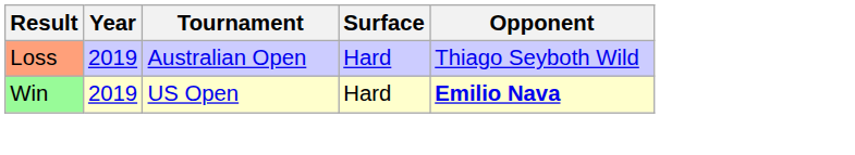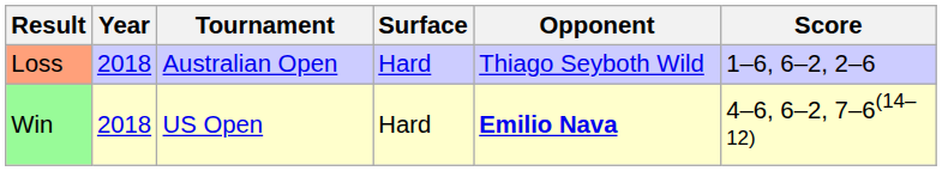 <table class="sortable wikitable" style=font-size:97%>
 <tr>
 <th>Result</th>
 <th>Year</th>
 <th width=130>Tournament</th>
 <th>Surface</th>
 <th width=150>Opponent</th>
+<th width=130 class=unsortable>Score</th>
 </tr>
 <tr style="background:#ccccff;">
 <td style="background:#ffa07a;">Loss</td>
-<td><a href='#'>2019</a></td>
+<td><a href='#'>2018</a></td>
 <td><a href='#'>Australian Open</a></td>
 <td><a href='#'>Hard</a></td>
 <td> <a href='#'>Thiago Seyboth Wild</a></td>
+<td>1–6, 6–2, 2–6</td>
 </tr>
 <tr style="background:#ffc;">
 <td style="background:#98fb98;">Win</td>
-<td><a href='#'>2019</a></td>
+<td><a href='#'>2018</a></td>
 <td><a href='#'>US Open</a></td>
 <td>Hard</td>
 <td><strong> <a href='#'>Emilio Nava</a></strong></td>
+<td>4–6, 6–2, 7–6<sup>(14–12)</sup></td>
 </tr>
 </table>
